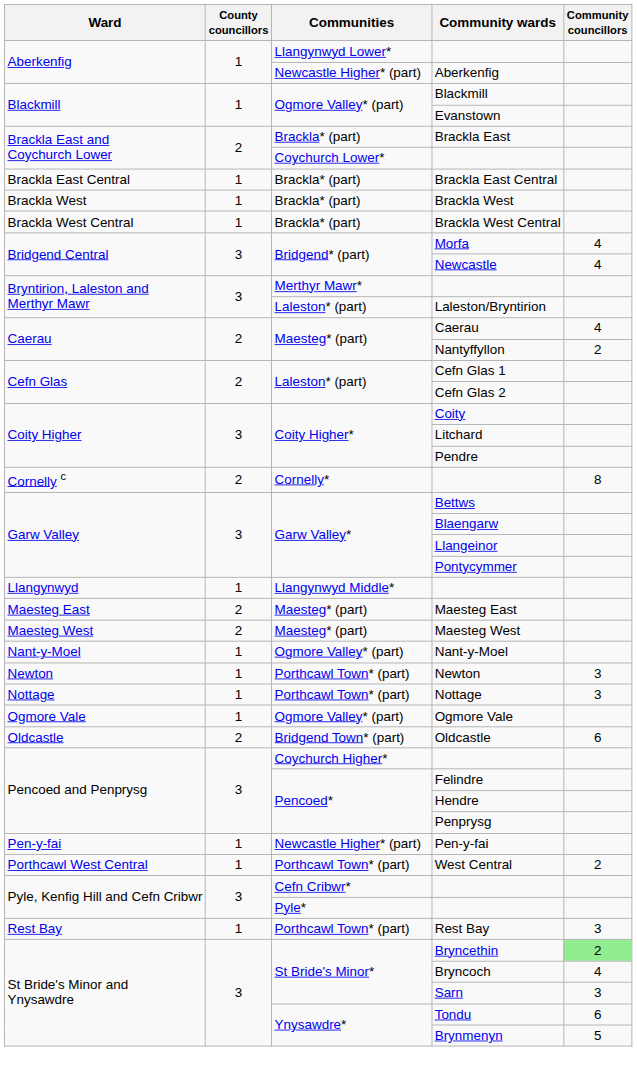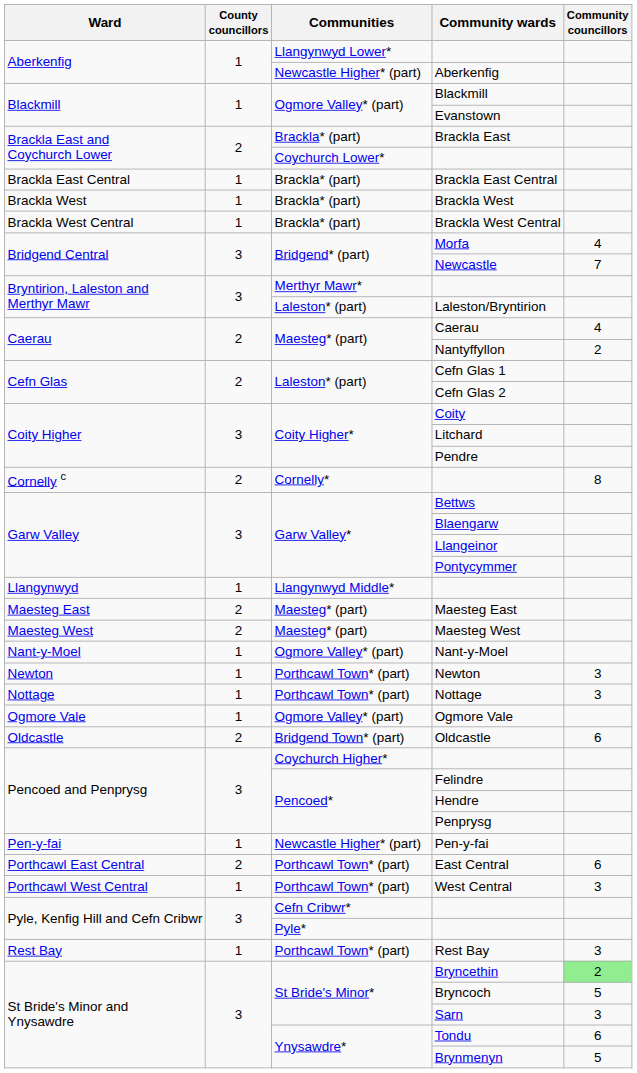 <table class="wikitable">
 <tr>
 <th>Ward </th>
 <th><small>County<br>councillors</small></th>
 <th>Communities</th>
 <th>Community wards </th>
 <th><small>Community<br>councillors</small></th>
 </tr>
 <tr>
 <td rowspan="2"><a href='#'>Aberkenfig</a></td>
 <td align="center" rowspan="2">1</td>
 <td><a href='#'>Llangynwyd Lower</a>*</td>
 <td></td>
 </tr>
 <tr>
 <td><a href='#'>Newcastle Higher</a>* (part)  </td>
 <td>Aberkenfig</td>
 <td></td>
 </tr>
 <tr>
 <td rowspan="2"><a href='#'>Blackmill</a></td>
 <td align="center" rowspan="2">1</td>
 <td rowspan="2"><a href='#'>Ogmore Valley</a>* (part)</td>
 <td>Blackmill</td>
 <td></td>
 </tr>
 <tr>
 <td>Evanstown</td>
 <td></td>
 </tr>
 <tr>
 <td rowspan="2"><a href='#'>Brackla East and<br>Coychurch Lower</a></td>
 <td align="center" rowspan="2">2</td>
 <td><a href='#'>Brackla</a>* (part)</td>
 <td>Brackla East</td>
 <td></td>
 </tr>
 <tr>
 <td><a href='#'>Coychurch Lower</a>*</td>
 <td></td>
 <td></td>
 </tr>
 <tr>
 <td>Brackla East Central</td>
 <td align="center">1</td>
 <td>Brackla* (part)</td>
 <td>Brackla East Central</td>
 <td></td>
 </tr>
 <tr>
 <td>Brackla West</td>
 <td align="center">1</td>
 <td>Brackla* (part)</td>
 <td>Brackla West</td>
 <td></td>
 </tr>
 <tr>
 <td>Brackla West Central</td>
 <td align="center">1</td>
 <td>Brackla* (part)</td>
 <td>Brackla West Central</td>
 <td></td>
 </tr>
 <tr>
 <td rowspan="2"><a href='#'>Bridgend Central</a></td>
 <td align="center" rowspan="2">3</td>
 <td rowspan="2"><a href='#'>Bridgend</a>* (part)</td>
 <td><a href='#'>Morfa</a></td>
 <td align="center">4 </td>
 </tr>
 <tr>
 <td><a href='#'>Newcastle</a></td>
-<td align="center">4</td>
+<td align="center">7</td>
 </tr>
 <tr>
 <td rowspan="2"><a href='#'>Bryntirion, Laleston and<br>Merthyr Mawr</a></td>
 <td align="center" rowspan="2">3</td>
 <td><a href='#'>Merthyr Mawr</a>*</td>
 <td></td>
 </tr>
 <tr>
 <td><a href='#'>Laleston</a>* (part)</td>
 <td>Laleston/Bryntirion</td>
 <td></td>
 </tr>
 <tr>
 <td rowspan="2"><a href='#'>Caerau</a></td>
 <td align="center" rowspan="2">2</td>
 <td rowspan="2"><a href='#'>Maesteg</a>* (part)</td>
 <td>Caerau</td>
 <td align="center">4 </td>
 </tr>
 <tr>
 <td>Nantyffyllon</td>
 <td align="center">2</td>
 </tr>
 <tr>
 <td rowspan="2"><a href='#'>Cefn Glas</a></td>
 <td align="center" rowspan="2">2</td>
 <td rowspan="2"><a href='#'>Laleston</a>* (part)</td>
 <td>Cefn Glas 1</td>
 <td></td>
 </tr>
 <tr>
 <td>Cefn Glas 2</td>
 <td></td>
 </tr>
 <tr>
 <td rowspan="3"><a href='#'>Coity Higher</a></td>
 <td align="center" rowspan="3">3</td>
 <td rowspan="3"><a href='#'>Coity Higher</a>*</td>
 <td><a href='#'>Coity</a></td>
 <td></td>
 </tr>
 <tr>
 <td>Litchard</td>
 <td></td>
 </tr>
 <tr>
 <td>Pendre</td>
 <td></td>
 </tr>
 <tr>
 <td><a href='#'>Cornelly</a> <sup>c</sup></td>
 <td align="center">2</td>
 <td><a href='#'>Cornelly</a>*</td>
 <td></td>
 <td align="center">8 </td>
 </tr>
 <tr>
 <td rowspan="4"><a href='#'>Garw Valley</a></td>
 <td align="center" rowspan="4">3</td>
 <td rowspan="4"><a href='#'>Garw Valley</a>*</td>
 <td><a href='#'>Bettws</a></td>
 <td></td>
 </tr>
 <tr>
 <td><a href='#'>Blaengarw</a></td>
 <td></td>
 </tr>
 <tr>
 <td><a href='#'>Llangeinor</a></td>
 <td></td>
 </tr>
 <tr>
 <td><a href='#'>Pontycymmer</a></td>
 <td></td>
 </tr>
 <tr>
 <td><a href='#'>Llangynwyd</a></td>
 <td align="center">1</td>
 <td><a href='#'>Llangynwyd Middle</a>*</td>
 <td></td>
 <td></td>
 </tr>
 <tr>
 <td><a href='#'>Maesteg East</a></td>
 <td align="center">2</td>
 <td><a href='#'>Maesteg</a>* (part)</td>
 <td>Maesteg East</td>
 <td></td>
 </tr>
 <tr>
 <td><a href='#'>Maesteg West</a></td>
 <td align="center">2</td>
 <td><a href='#'>Maesteg</a>* (part)</td>
 <td>Maesteg West</td>
 <td></td>
 </tr>
 <tr>
 <td><a href='#'>Nant-y-Moel</a></td>
 <td align="center">1</td>
 <td><a href='#'>Ogmore Valley</a>* (part)</td>
 <td>Nant-y-Moel</td>
 <td></td>
 </tr>
 <tr>
 <td><a href='#'>Newton</a></td>
 <td align="center">1</td>
 <td><a href='#'>Porthcawl Town</a>* (part)</td>
 <td>Newton</td>
 <td align="center">3 </td>
 </tr>
 <tr>
 <td><a href='#'>Nottage</a></td>
 <td align="center">1</td>
 <td><a href='#'>Porthcawl Town</a>* (part)</td>
 <td>Nottage</td>
 <td align="center">3 </td>
 </tr>
 <tr>
 <td><a href='#'>Ogmore Vale</a></td>
 <td align="center">1</td>
 <td><a href='#'>Ogmore Valley</a>* (part)</td>
 <td>Ogmore Vale</td>
 <td></td>
 </tr>
 <tr>
 <td><a href='#'>Oldcastle</a></td>
 <td align="center">2</td>
 <td><a href='#'>Bridgend Town</a>* (part)</td>
 <td>Oldcastle</td>
 <td align="center">6 </td>
 </tr>
 <tr>
 <td rowspan="4">Pencoed and Penprysg</td>
 <td align="center" rowspan="4">3</td>
 <td><a href='#'>Coychurch Higher</a>*</td>
 <td></td>
 <td></td>
 </tr>
 <tr>
 <td rowspan="3"><a href='#'>Pencoed</a>*</td>
 <td>Felindre</td>
 <td></td>
 </tr>
 <tr>
 <td>Hendre</td>
 <td></td>
 </tr>
 <tr>
 <td>Penprysg</td>
 <td></td>
 </tr>
 <tr>
 <td><a href='#'>Pen-y-fai</a></td>
 <td align="center">1</td>
 <td><a href='#'>Newcastle Higher</a>* (part)</td>
 <td>Pen-y-fai</td>
 <td></td>
 </tr>
 <tr>
+<td><a href='#'>Porthcawl East Central</a></td>
+<td align="center">2</td>
+<td><a href='#'>Porthcawl Town</a>* (part)</td>
+<td>East Central</td>
+<td align="center">6 </td>
+</tr>
+<tr>
 <td><a href='#'>Porthcawl West Central</a></td>
 <td align="center">1</td>
 <td><a href='#'>Porthcawl Town</a>* (part)</td>
 <td>West Central</td>
-<td align="center">2</td>
+<td align="center">3</td>
 </tr>
 <tr>
 <td rowspan="2">Pyle, Kenfig Hill and Cefn Cribwr</td>
 <td align="center" rowspan="2">3</td>
 <td><a href='#'>Cefn Cribwr</a>*</td>
 <td></td>
 <td></td>
 </tr>
 <tr>
 <td><a href='#'>Pyle</a>*</td>
 <td></td>
 <td></td>
 </tr>
 <tr>
 <td><a href='#'>Rest Bay</a></td>
 <td align="center">1</td>
 <td><a href='#'>Porthcawl Town</a>* (part)</td>
 <td>Rest Bay</td>
 <td align="center">3 </td>
 </tr>
 <tr>
 <td rowspan="5">St Bride's Minor and<br>Ynysawdre</td>
 <td align="center" rowspan="5">3</td>
 <td rowspan="3"><a href='#'>St Bride's Minor</a>*</td>
 <td><a href='#'>Bryncethin</a></td>
 <td align="center" style="background: lightgreen;">2 </td>
 </tr>
 <tr>
 <td>Bryncoch</td>
-<td align="center">4</td>
+<td align="center">5</td>
 </tr>
 <tr>
 <td><a href='#'>Sarn</a></td>
 <td align="center">3</td>
 </tr>
 <tr>
 <td rowspan="2"><a href='#'>Ynysawdre</a>*</td>
 <td><a href='#'>Tondu</a></td>
 <td align="center">6 </td>
 </tr>
 <tr>
 <td><a href='#'>Brynmenyn</a></td>
 <td align="center">5</td>
 </tr>
 </table>
